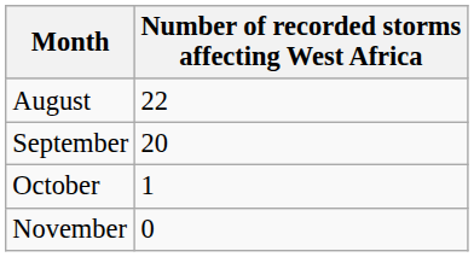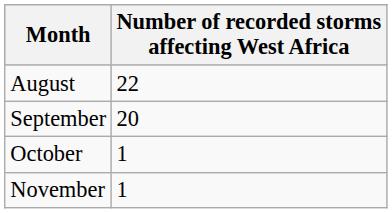 <table class="wikitable" style="margin:1em auto;">
 <tr bgcolor="#CCCCCC">
 <th>Month</th>
 <th>Number of recorded storms<br>affecting West Africa</th>
 </tr>
 <tr>
 <td>August</td>
 <td>22</td>
 </tr>
 <tr>
 <td>September</td>
 <td>20</td>
 </tr>
 <tr>
 <td>October</td>
 <td>1</td>
 </tr>
 <tr>
 <td>November</td>
-<td>0</td>
+<td>1</td>
 </tr>
 </table>
